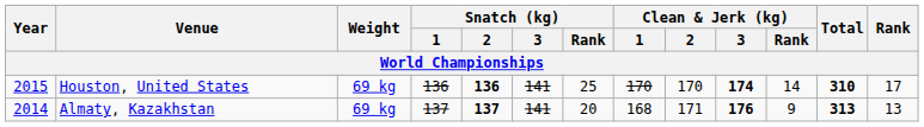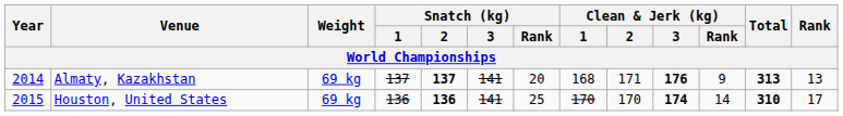 <table class = "wikitable" style="text-align:center;">
 <tr>
 <th rowspan=2 width=40>Year</th>
 <th rowspan=2 width=250>Venue</th>
 <th rowspan=2 width=60>Weight</th>
 <th colspan=4>Snatch (kg)</th>
 <th colspan=4>Clean & Jerk (kg)</th>
 <th rowspan=2 width=40>Total</th>
 <th rowspan=2 width=40>Rank</th>
 </tr>
 <tr>
 <th width=40>1</th>
 <th width=40>2</th>
 <th width=40>3</th>
 <th width=40>Rank</th>
 <th width=40>1</th>
 <th width=40>2</th>
 <th width=40>3</th>
 <th width=40>Rank</th>
 </tr>
 <tr>
 <th colspan=13><a href='#'>World Championships</a></th>
 </tr>
 <tr>
+<td><a href='#'>2014</a></td>
+<td align=left> <a href='#'>Almaty</a>, <a href='#'>Kazakhstan</a></td>
+<td><a href='#'>69 kg</a></td>
+<td><s>137</s></td>
+<td><strong>137</strong></td>
+<td><s>141</s></td>
+<td>20</td>
+<td>168</td>
+<td>171</td>
+<td><strong>176</strong></td>
+<td>9</td>
+<td><strong>313</strong></td>
+<td>13</td>
+</tr>
+<tr>
 <td><a href='#'>2015</a></td>
 <td align=left> <a href='#'>Houston</a>, <a href='#'>United States</a></td>
 <td><a href='#'>69 kg</a></td>
 <td><s>136</s></td>
 <td><strong>136</strong></td>
 <td><s>141</s></td>
 <td>25</td>
 <td><s>170</s></td>
 <td>170</td>
 <td><strong>174</strong></td>
 <td>14</td>
 <td><strong>310</strong></td>
 <td>17</td>
 </tr>
-<tr>
-<td><a href='#'>2014</a></td>
-<td align=left> <a href='#'>Almaty</a>, <a href='#'>Kazakhstan</a></td>
-<td><a href='#'>69 kg</a></td>
-<td><s>137</s></td>
-<td><strong>137</strong></td>
-<td><s>141</s></td>
-<td>20</td>
-<td>168</td>
-<td>171</td>
-<td><strong>176</strong></td>
-<td>9</td>
-<td><strong>313</strong></td>
-<td>13</td>
-</tr>
 </table>
